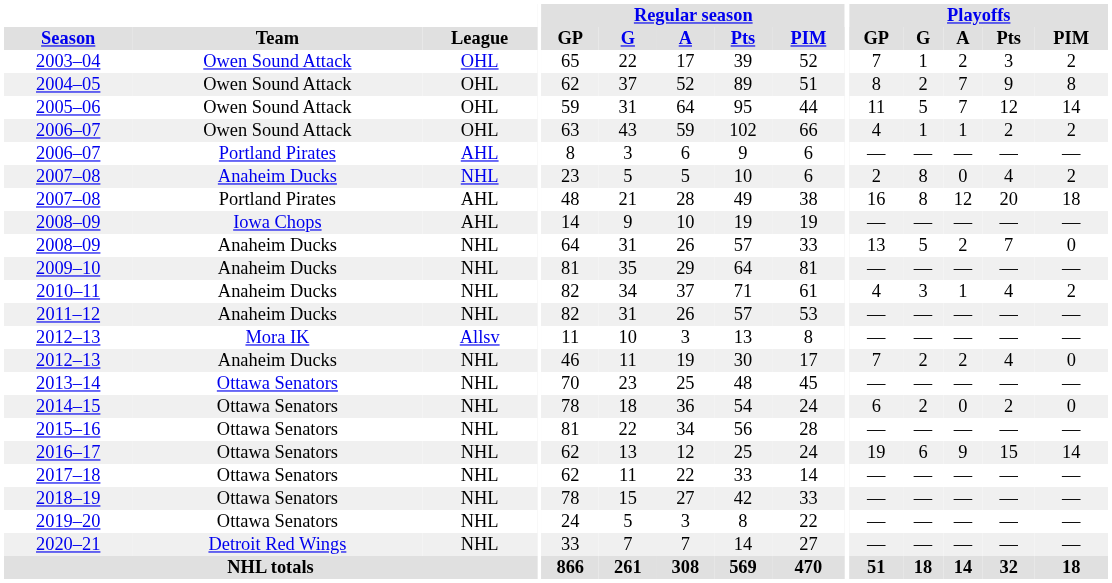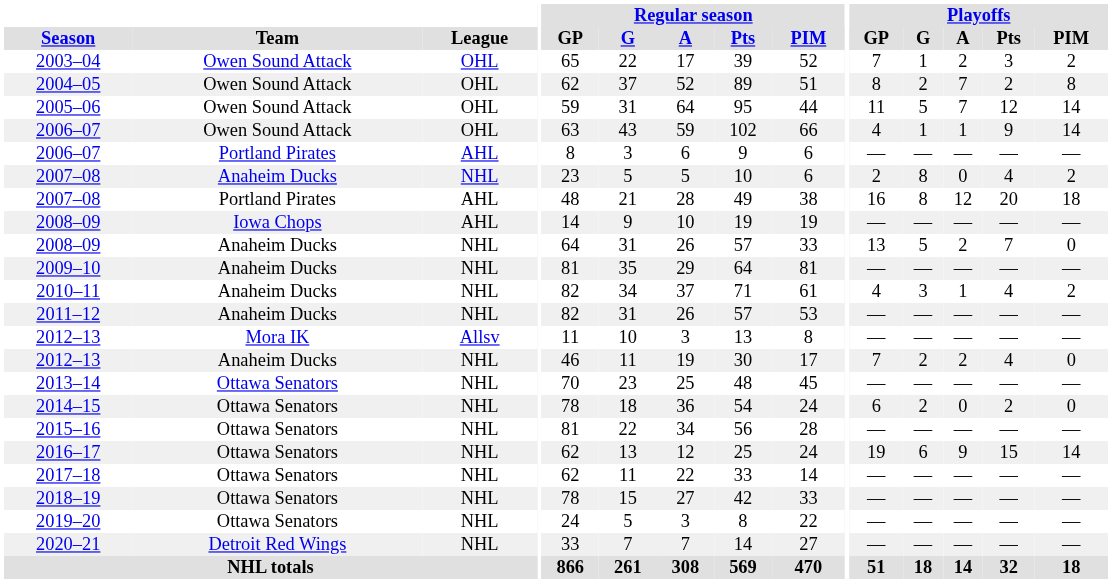 <table border="0" cellpadding="1" cellspacing="0" style="text-align:center; width:60em">
 <tr bgcolor="#e0e0e0">
 <th colspan="3" bgcolor="#ffffff"></th>
 <th rowspan="99" bgcolor="#ffffff"></th>
 <th colspan="5"><a href='#'>Regular season</a></th>
 <th rowspan="99" bgcolor="#ffffff"></th>
 <th colspan="5"><a href='#'>Playoffs</a></th>
 </tr>
 <tr bgcolor="#e0e0e0">
 <th><a href='#'>Season</a></th>
 <th>Team</th>
 <th>League</th>
 <th>GP</th>
 <th><a href='#'>G</a></th>
 <th><a href='#'>A</a></th>
 <th><a href='#'>Pts</a></th>
 <th><a href='#'>PIM</a></th>
 <th>GP</th>
 <th>G</th>
 <th>A</th>
 <th>Pts</th>
 <th>PIM</th>
 </tr>
 <tr>
 <td><a href='#'>2003–04</a></td>
 <td><a href='#'>Owen Sound Attack</a></td>
 <td><a href='#'>OHL</a></td>
 <td>65</td>
 <td>22</td>
 <td>17</td>
 <td>39</td>
 <td>52</td>
 <td>7</td>
 <td>1</td>
 <td>2</td>
 <td>3</td>
 <td>2</td>
 </tr>
 <tr style="background:#f0f0f0;">
 <td><a href='#'>2004–05</a></td>
 <td>Owen Sound Attack</td>
 <td>OHL</td>
 <td>62</td>
 <td>37</td>
 <td>52</td>
 <td>89</td>
 <td>51</td>
 <td>8</td>
 <td>2</td>
 <td>7</td>
-<td>9</td>
+<td>2</td>
 <td>8</td>
 </tr>
 <tr>
 <td><a href='#'>2005–06</a></td>
 <td>Owen Sound Attack</td>
 <td>OHL</td>
 <td>59</td>
 <td>31</td>
 <td>64</td>
 <td>95</td>
 <td>44</td>
 <td>11</td>
 <td>5</td>
 <td>7</td>
 <td>12</td>
 <td>14</td>
 </tr>
 <tr style="background:#f0f0f0;">
 <td><a href='#'>2006–07</a></td>
 <td>Owen Sound Attack</td>
 <td>OHL</td>
 <td>63</td>
 <td>43</td>
 <td>59</td>
 <td>102</td>
 <td>66</td>
 <td>4</td>
 <td>1</td>
 <td>1</td>
-<td>2</td>
-<td>2</td>
+<td>9</td>
+<td>14</td>
 </tr>
 <tr>
 <td><a href='#'>2006–07</a></td>
 <td><a href='#'>Portland Pirates</a></td>
 <td><a href='#'>AHL</a></td>
 <td>8</td>
 <td>3</td>
 <td>6</td>
 <td>9</td>
 <td>6</td>
 <td>—</td>
 <td>—</td>
 <td>—</td>
 <td>—</td>
 <td>—</td>
 </tr>
 <tr style="background:#f0f0f0;">
 <td><a href='#'>2007–08</a></td>
 <td><a href='#'>Anaheim Ducks</a></td>
 <td><a href='#'>NHL</a></td>
 <td>23</td>
 <td>5</td>
 <td>5</td>
 <td>10</td>
 <td>6</td>
 <td>2</td>
 <td>8</td>
 <td>0</td>
 <td>4</td>
 <td>2</td>
 </tr>
 <tr>
 <td><a href='#'>2007–08</a></td>
 <td>Portland Pirates</td>
 <td>AHL</td>
 <td>48</td>
 <td>21</td>
 <td>28</td>
 <td>49</td>
 <td>38</td>
 <td>16</td>
 <td>8</td>
 <td>12</td>
 <td>20</td>
 <td>18</td>
 </tr>
 <tr style="background:#f0f0f0;">
 <td><a href='#'>2008–09</a></td>
 <td><a href='#'>Iowa Chops</a></td>
 <td>AHL</td>
 <td>14</td>
 <td>9</td>
 <td>10</td>
 <td>19</td>
 <td>19</td>
 <td>—</td>
 <td>—</td>
 <td>—</td>
 <td>—</td>
 <td>—</td>
 </tr>
 <tr>
 <td><a href='#'>2008–09</a></td>
 <td>Anaheim Ducks</td>
 <td>NHL</td>
 <td>64</td>
 <td>31</td>
 <td>26</td>
 <td>57</td>
 <td>33</td>
 <td>13</td>
 <td>5</td>
 <td>2</td>
 <td>7</td>
 <td>0</td>
 </tr>
 <tr style="background:#f0f0f0;">
 <td><a href='#'>2009–10</a></td>
 <td>Anaheim Ducks</td>
 <td>NHL</td>
 <td>81</td>
 <td>35</td>
 <td>29</td>
 <td>64</td>
 <td>81</td>
 <td>—</td>
 <td>—</td>
 <td>—</td>
 <td>—</td>
 <td>—</td>
 </tr>
 <tr>
 <td><a href='#'>2010–11</a></td>
 <td>Anaheim Ducks</td>
 <td>NHL</td>
 <td>82</td>
 <td>34</td>
 <td>37</td>
 <td>71</td>
 <td>61</td>
 <td>4</td>
 <td>3</td>
 <td>1</td>
 <td>4</td>
 <td>2</td>
 </tr>
 <tr style="background:#f0f0f0;">
 <td><a href='#'>2011–12</a></td>
 <td>Anaheim Ducks</td>
 <td>NHL</td>
 <td>82</td>
 <td>31</td>
 <td>26</td>
 <td>57</td>
 <td>53</td>
 <td>—</td>
 <td>—</td>
 <td>—</td>
 <td>—</td>
 <td>—</td>
 </tr>
 <tr>
 <td><a href='#'>2012–13</a></td>
 <td><a href='#'>Mora IK</a></td>
 <td><a href='#'>Allsv</a></td>
 <td>11</td>
 <td>10</td>
 <td>3</td>
 <td>13</td>
 <td>8</td>
 <td>—</td>
 <td>—</td>
 <td>—</td>
 <td>—</td>
 <td>—</td>
 </tr>
 <tr style="background:#f0f0f0;">
 <td><a href='#'>2012–13</a></td>
 <td>Anaheim Ducks</td>
 <td>NHL</td>
 <td>46</td>
 <td>11</td>
 <td>19</td>
 <td>30</td>
 <td>17</td>
 <td>7</td>
 <td>2</td>
 <td>2</td>
 <td>4</td>
 <td>0</td>
 </tr>
 <tr>
 <td><a href='#'>2013–14</a></td>
 <td><a href='#'>Ottawa Senators</a></td>
 <td>NHL</td>
 <td>70</td>
 <td>23</td>
 <td>25</td>
 <td>48</td>
 <td>45</td>
 <td>—</td>
 <td>—</td>
 <td>—</td>
 <td>—</td>
 <td>—</td>
 </tr>
 <tr style="background:#f0f0f0;">
 <td><a href='#'>2014–15</a></td>
 <td>Ottawa Senators</td>
 <td>NHL</td>
 <td>78</td>
 <td>18</td>
 <td>36</td>
 <td>54</td>
 <td>24</td>
 <td>6</td>
 <td>2</td>
 <td>0</td>
 <td>2</td>
 <td>0</td>
 </tr>
 <tr>
 <td><a href='#'>2015–16</a></td>
 <td>Ottawa Senators</td>
 <td>NHL</td>
 <td>81</td>
 <td>22</td>
 <td>34</td>
 <td>56</td>
 <td>28</td>
 <td>—</td>
 <td>—</td>
 <td>—</td>
 <td>—</td>
 <td>—</td>
 </tr>
 <tr style="background:#f0f0f0;">
 <td><a href='#'>2016–17</a></td>
 <td>Ottawa Senators</td>
 <td>NHL</td>
 <td>62</td>
 <td>13</td>
 <td>12</td>
 <td>25</td>
 <td>24</td>
 <td>19</td>
 <td>6</td>
 <td>9</td>
 <td>15</td>
 <td>14</td>
 </tr>
 <tr>
 <td><a href='#'>2017–18</a></td>
 <td>Ottawa Senators</td>
 <td>NHL</td>
 <td>62</td>
 <td>11</td>
 <td>22</td>
 <td>33</td>
 <td>14</td>
 <td>—</td>
 <td>—</td>
 <td>—</td>
 <td>—</td>
 <td>—</td>
 </tr>
 <tr style="background:#f0f0f0;">
 <td><a href='#'>2018–19</a></td>
 <td>Ottawa Senators</td>
 <td>NHL</td>
 <td>78</td>
 <td>15</td>
 <td>27</td>
 <td>42</td>
 <td>33</td>
 <td>—</td>
 <td>—</td>
 <td>—</td>
 <td>—</td>
 <td>—</td>
 </tr>
 <tr>
 <td><a href='#'>2019–20</a></td>
 <td>Ottawa Senators</td>
 <td>NHL</td>
 <td>24</td>
 <td>5</td>
 <td>3</td>
 <td>8</td>
 <td>22</td>
 <td>—</td>
 <td>—</td>
 <td>—</td>
 <td>—</td>
 <td>—</td>
 </tr>
 <tr style="background:#f0f0f0;">
 <td><a href='#'>2020–21</a></td>
 <td><a href='#'>Detroit Red Wings</a></td>
 <td>NHL</td>
 <td>33</td>
 <td>7</td>
 <td>7</td>
 <td>14</td>
 <td>27</td>
 <td>—</td>
 <td>—</td>
 <td>—</td>
 <td>—</td>
 <td>—</td>
 </tr>
 <tr style="background:#e0e0e0;">
 <th colspan="3">NHL totals</th>
 <th>866</th>
 <th>261</th>
 <th>308</th>
 <th>569</th>
 <th>470</th>
 <th>51</th>
 <th>18</th>
 <th>14</th>
 <th>32</th>
 <th>18</th>
 </tr>
 </table>
